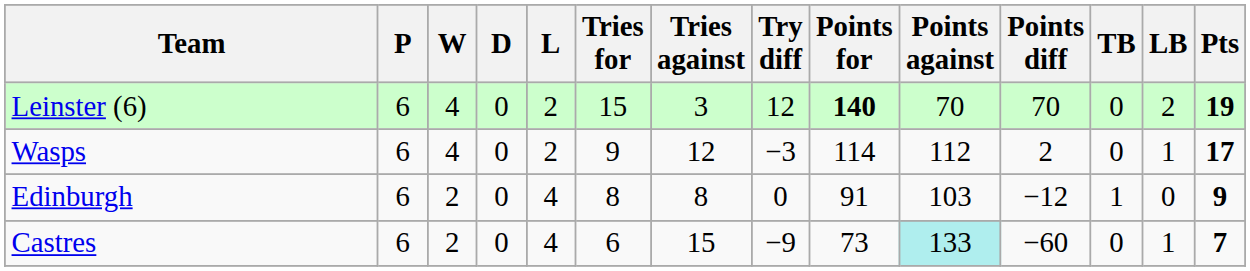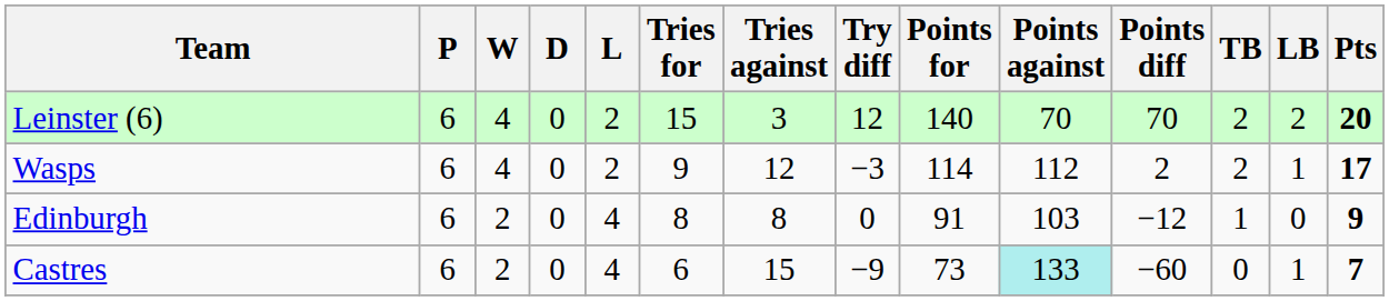 <table class="wikitable" style="text-align: center;">
 <tr>
 <th style="width:200px;">Team</th>
 <th width="20">P</th>
 <th width="20">W</th>
 <th width="20">D</th>
 <th width="20">L</th>
 <th width="20">Tries for</th>
 <th width="20">Tries against</th>
 <th width="20">Try diff</th>
 <th width="20">Points for</th>
 <th width="20">Points against</th>
 <th width="25">Points diff</th>
 <th width="20">TB</th>
 <th width="20">LB</th>
 <th width="20">Pts</th>
 </tr>
 <tr style="background:#cfc;">
 <td align=left> <a href='#'>Leinster</a> (6)</td>
 <td>6</td>
 <td>4</td>
 <td>0</td>
 <td>2</td>
 <td>15</td>
 <td>3</td>
 <td>12</td>
-<td><strong>140</strong></td>
+<td>140</td>
 <td>70</td>
 <td>70</td>
-<td>0</td>
 <td>2</td>
-<td><strong>19</strong></td>
+<td>2</td>
+<td><strong>20</strong></td>
 </tr>
 <tr>
 <td align=left> <a href='#'>Wasps</a></td>
 <td>6</td>
 <td>4</td>
 <td>0</td>
 <td>2</td>
 <td>9</td>
 <td>12</td>
 <td>−3</td>
 <td>114</td>
 <td>112</td>
 <td>2</td>
-<td>0</td>
+<td>2</td>
 <td>1</td>
 <td><strong>17</strong></td>
 </tr>
 <tr>
 <td align=left> <a href='#'>Edinburgh</a></td>
 <td>6</td>
 <td>2</td>
 <td>0</td>
 <td>4</td>
 <td>8</td>
 <td>8</td>
 <td>0</td>
 <td>91</td>
 <td>103</td>
 <td>−12</td>
 <td>1</td>
 <td>0</td>
 <td><strong>9</strong></td>
 </tr>
 <tr>
 <td align=left> <a href='#'>Castres</a></td>
 <td>6</td>
 <td>2</td>
 <td>0</td>
 <td>4</td>
 <td>6</td>
 <td>15</td>
 <td>−9</td>
 <td>73</td>
 <td style="background: paleturquoise;">133</td>
 <td>−60</td>
 <td>0</td>
 <td>1</td>
 <td><strong>7</strong></td>
 </tr>
 </table>
